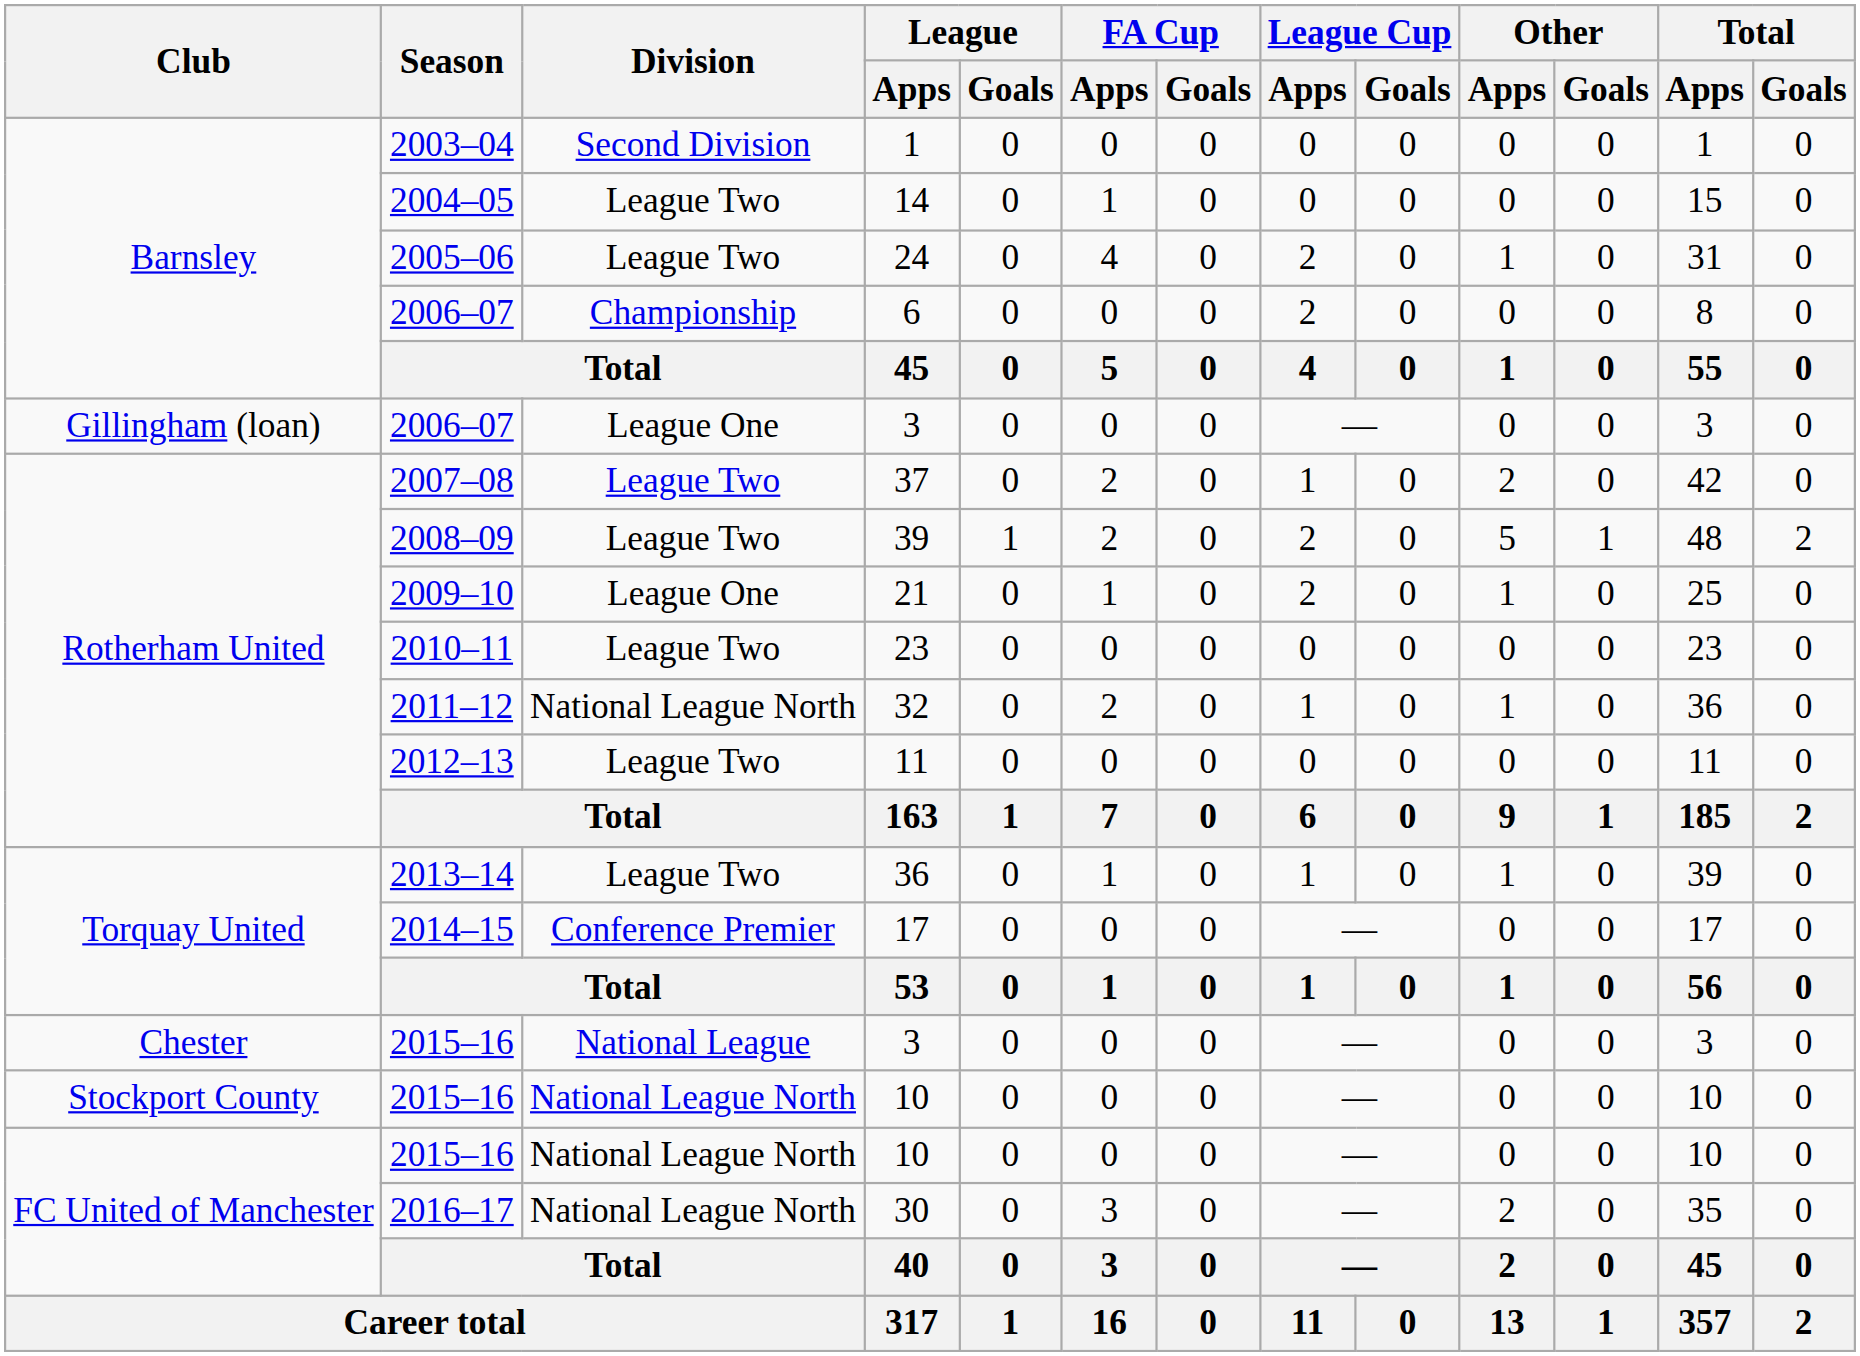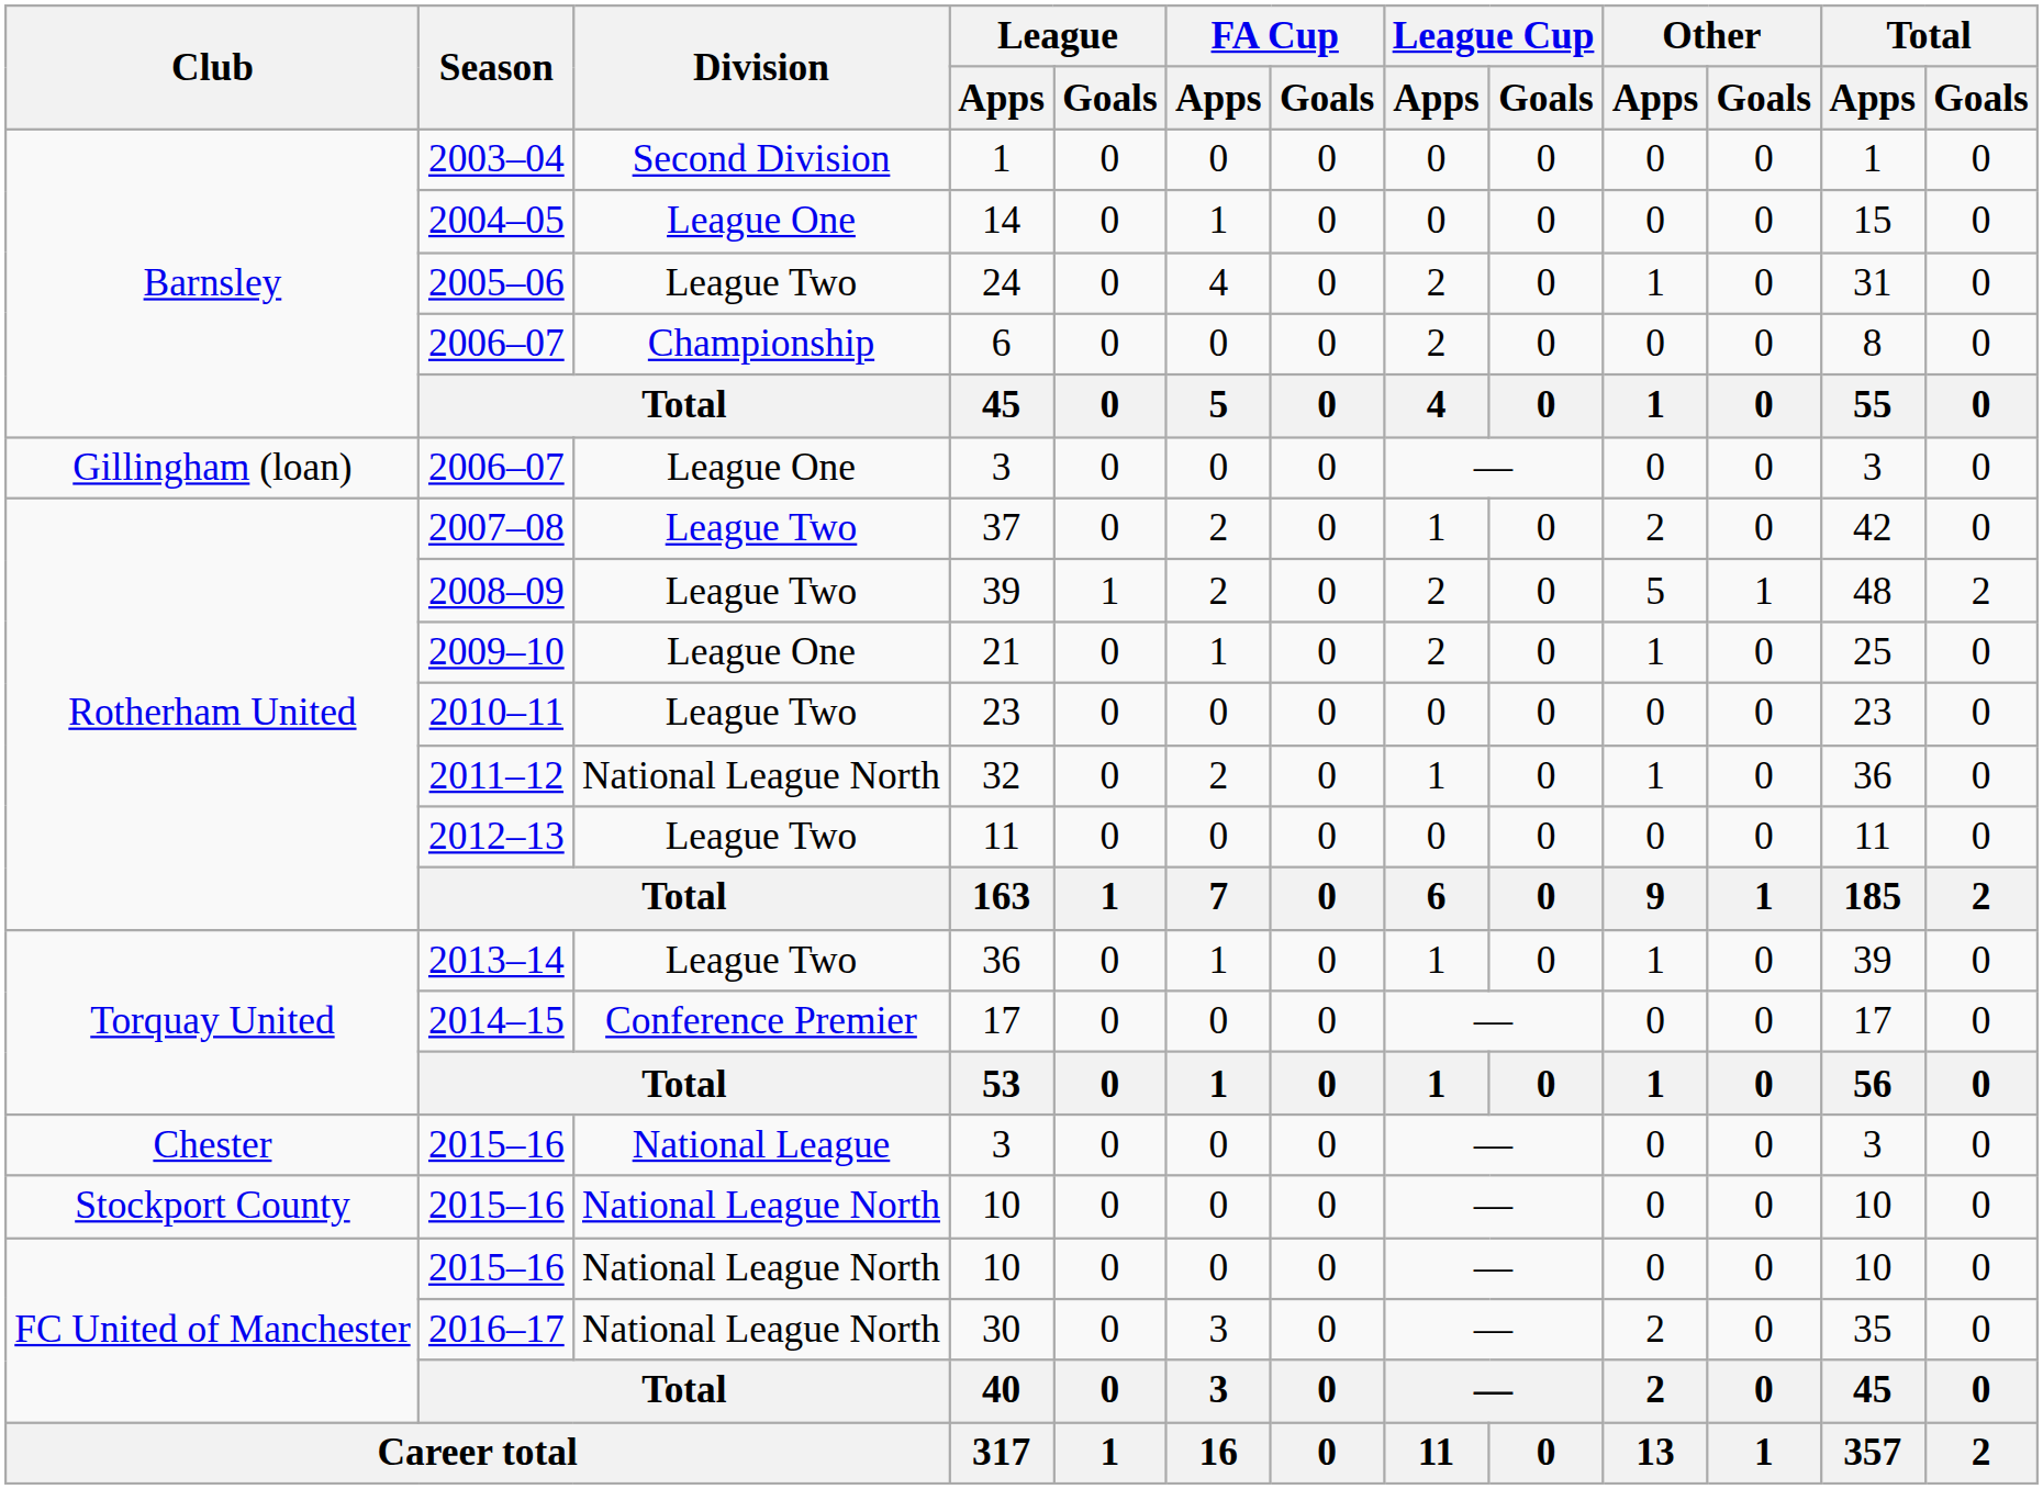 <table class="wikitable" style="text-align:center;">
 <tr>
 <th rowspan="2">Club</th>
 <th rowspan="2">Season</th>
 <th rowspan="2">Division</th>
 <th colspan="2">League</th>
 <th colspan="2"><a href='#'>FA Cup</a></th>
 <th colspan="2"><a href='#'>League Cup</a></th>
 <th colspan="2">Other</th>
 <th colspan="2">Total</th>
 </tr>
 <tr>
 <th>Apps</th>
 <th>Goals</th>
 <th>Apps</th>
 <th>Goals</th>
 <th>Apps</th>
 <th>Goals</th>
 <th>Apps</th>
 <th>Goals</th>
 <th>Apps</th>
 <th>Goals</th>
 </tr>
 <tr>
 <td rowspan="5"><a href='#'>Barnsley</a></td>
 <td><a href='#'>2003–04</a></td>
 <td><a href='#'>Second Division</a></td>
 <td>1</td>
 <td>0</td>
 <td>0</td>
 <td>0</td>
 <td>0</td>
 <td>0</td>
 <td>0</td>
 <td>0</td>
 <td>1</td>
 <td>0</td>
 </tr>
 <tr>
 <td><a href='#'>2004–05</a></td>
-<td>League Two</td>
+<td><a href='#'>League One</a></td>
 <td>14</td>
 <td>0</td>
 <td>1</td>
 <td>0</td>
 <td>0</td>
 <td>0</td>
 <td>0</td>
 <td>0</td>
 <td>15</td>
 <td>0</td>
 </tr>
 <tr>
 <td><a href='#'>2005–06</a></td>
 <td>League Two</td>
 <td>24</td>
 <td>0</td>
 <td>4</td>
 <td>0</td>
 <td>2</td>
 <td>0</td>
 <td>1</td>
 <td>0</td>
 <td>31</td>
 <td>0</td>
 </tr>
 <tr>
 <td><a href='#'>2006–07</a></td>
 <td><a href='#'>Championship</a></td>
 <td>6</td>
 <td>0</td>
 <td>0</td>
 <td>0</td>
 <td>2</td>
 <td>0</td>
 <td>0</td>
 <td>0</td>
 <td>8</td>
 <td>0</td>
 </tr>
 <tr>
 <th colspan="2">Total</th>
 <th>45</th>
 <th>0</th>
 <th>5</th>
 <th>0</th>
 <th>4</th>
 <th>0</th>
 <th>1</th>
 <th>0</th>
 <th>55</th>
 <th>0</th>
 </tr>
 <tr>
 <td><a href='#'>Gillingham</a> (loan)</td>
 <td><a href='#'>2006–07</a></td>
 <td>League One</td>
 <td>3</td>
 <td>0</td>
 <td>0</td>
 <td>0</td>
 <td colspan=2>—</td>
 <td>0</td>
 <td>0</td>
 <td>3</td>
 <td>0</td>
 </tr>
 <tr>
 <td rowspan="7"><a href='#'>Rotherham United</a></td>
 <td><a href='#'>2007–08</a></td>
 <td><a href='#'>League Two</a></td>
 <td>37</td>
 <td>0</td>
 <td>2</td>
 <td>0</td>
 <td>1</td>
 <td>0</td>
 <td>2</td>
 <td>0</td>
 <td>42</td>
 <td>0</td>
 </tr>
 <tr>
 <td><a href='#'>2008–09</a></td>
 <td>League Two</td>
 <td>39</td>
 <td>1</td>
 <td>2</td>
 <td>0</td>
 <td>2</td>
 <td>0</td>
 <td>5</td>
 <td>1</td>
 <td>48</td>
 <td>2</td>
 </tr>
 <tr>
 <td><a href='#'>2009–10</a></td>
 <td>League One</td>
 <td>21</td>
 <td>0</td>
 <td>1</td>
 <td>0</td>
 <td>2</td>
 <td>0</td>
 <td>1</td>
 <td>0</td>
 <td>25</td>
 <td>0</td>
 </tr>
 <tr>
 <td><a href='#'>2010–11</a></td>
 <td>League Two</td>
 <td>23</td>
 <td>0</td>
 <td>0</td>
 <td>0</td>
 <td>0</td>
 <td>0</td>
 <td>0</td>
 <td>0</td>
 <td>23</td>
 <td>0</td>
 </tr>
 <tr>
 <td><a href='#'>2011–12</a></td>
 <td>National League North</td>
 <td>32</td>
 <td>0</td>
 <td>2</td>
 <td>0</td>
 <td>1</td>
 <td>0</td>
 <td>1</td>
 <td>0</td>
 <td>36</td>
 <td>0</td>
 </tr>
 <tr>
 <td><a href='#'>2012–13</a></td>
 <td>League Two</td>
 <td>11</td>
 <td>0</td>
 <td>0</td>
 <td>0</td>
 <td>0</td>
 <td>0</td>
 <td>0</td>
 <td>0</td>
 <td>11</td>
 <td>0</td>
 </tr>
 <tr>
 <th colspan="2">Total</th>
 <th>163</th>
 <th>1</th>
 <th>7</th>
 <th>0</th>
 <th>6</th>
 <th>0</th>
 <th>9</th>
 <th>1</th>
 <th>185</th>
 <th>2</th>
 </tr>
 <tr>
 <td rowspan="3"><a href='#'>Torquay United</a></td>
 <td><a href='#'>2013–14</a></td>
 <td>League Two</td>
 <td>36</td>
 <td>0</td>
 <td>1</td>
 <td>0</td>
 <td>1</td>
 <td>0</td>
 <td>1</td>
 <td>0</td>
 <td>39</td>
 <td>0</td>
 </tr>
 <tr>
 <td><a href='#'>2014–15</a></td>
 <td><a href='#'>Conference Premier</a></td>
 <td>17</td>
 <td>0</td>
 <td>0</td>
 <td>0</td>
 <td colspan=2>—</td>
 <td>0</td>
 <td>0</td>
 <td>17</td>
 <td>0</td>
 </tr>
 <tr>
 <th colspan="2">Total</th>
 <th>53</th>
 <th>0</th>
 <th>1</th>
 <th>0</th>
 <th>1</th>
 <th>0</th>
 <th>1</th>
 <th>0</th>
 <th>56</th>
 <th>0</th>
 </tr>
 <tr>
 <td><a href='#'>Chester</a></td>
 <td><a href='#'>2015–16</a></td>
 <td><a href='#'>National League</a></td>
 <td>3</td>
 <td>0</td>
 <td>0</td>
 <td>0</td>
 <td colspan=2>—</td>
 <td>0</td>
 <td>0</td>
 <td>3</td>
 <td>0</td>
 </tr>
 <tr>
 <td><a href='#'>Stockport County</a></td>
 <td><a href='#'>2015–16</a></td>
 <td><a href='#'>National League North</a></td>
 <td>10</td>
 <td>0</td>
 <td>0</td>
 <td>0</td>
 <td colspan=2>—</td>
 <td>0</td>
 <td>0</td>
 <td>10</td>
 <td>0</td>
 </tr>
 <tr>
 <td rowspan="3"><a href='#'>FC United of Manchester</a></td>
 <td><a href='#'>2015–16</a></td>
 <td>National League North</td>
 <td>10</td>
 <td>0</td>
 <td>0</td>
 <td>0</td>
 <td colspan=2>—</td>
 <td>0</td>
 <td>0</td>
 <td>10</td>
 <td>0</td>
 </tr>
 <tr>
 <td><a href='#'>2016–17</a></td>
 <td>National League North</td>
 <td>30</td>
 <td>0</td>
 <td>3</td>
 <td>0</td>
 <td colspan=2>—</td>
 <td>2</td>
 <td>0</td>
 <td>35</td>
 <td>0</td>
 </tr>
 <tr>
 <th colspan="2">Total</th>
 <th>40</th>
 <th>0</th>
 <th>3</th>
 <th>0</th>
 <th colspan=2>—</th>
 <th>2</th>
 <th>0</th>
 <th>45</th>
 <th>0</th>
 </tr>
 <tr>
 <th colspan="3">Career total</th>
 <th>317</th>
 <th>1</th>
 <th>16</th>
 <th>0</th>
 <th>11</th>
 <th>0</th>
 <th>13</th>
 <th>1</th>
 <th>357</th>
 <th>2</th>
 </tr>
 </table>
